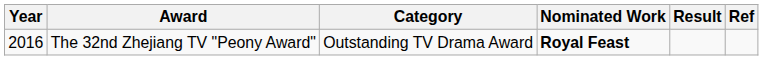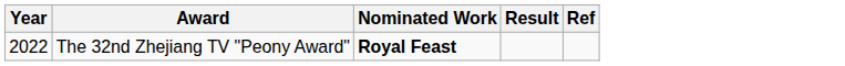 <table class="wikitable">
 <tr>
 <th>Year</th>
 <th>Award</th>
-<th>Category</th>
 <th>Nominated Work</th>
 <th>Result</th>
 <th>Ref</th>
 </tr>
 <tr>
-<td>2016</td>
+<td>2022</td>
 <td>The 32nd Zhejiang TV "Peony Award"</td>
-<td>Outstanding TV Drama Award</td>
 <td><strong>Royal Feast</strong></td>
 <td></td>
 <td></td>
 </tr>
 </table>
